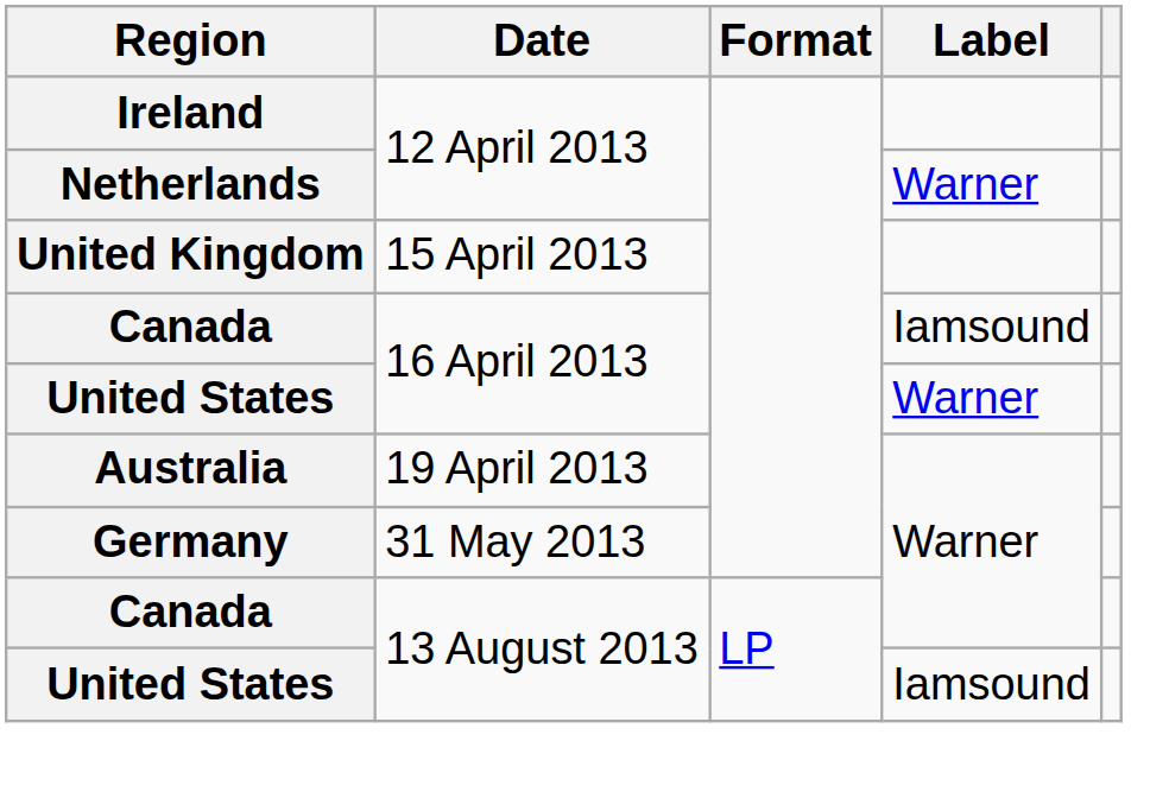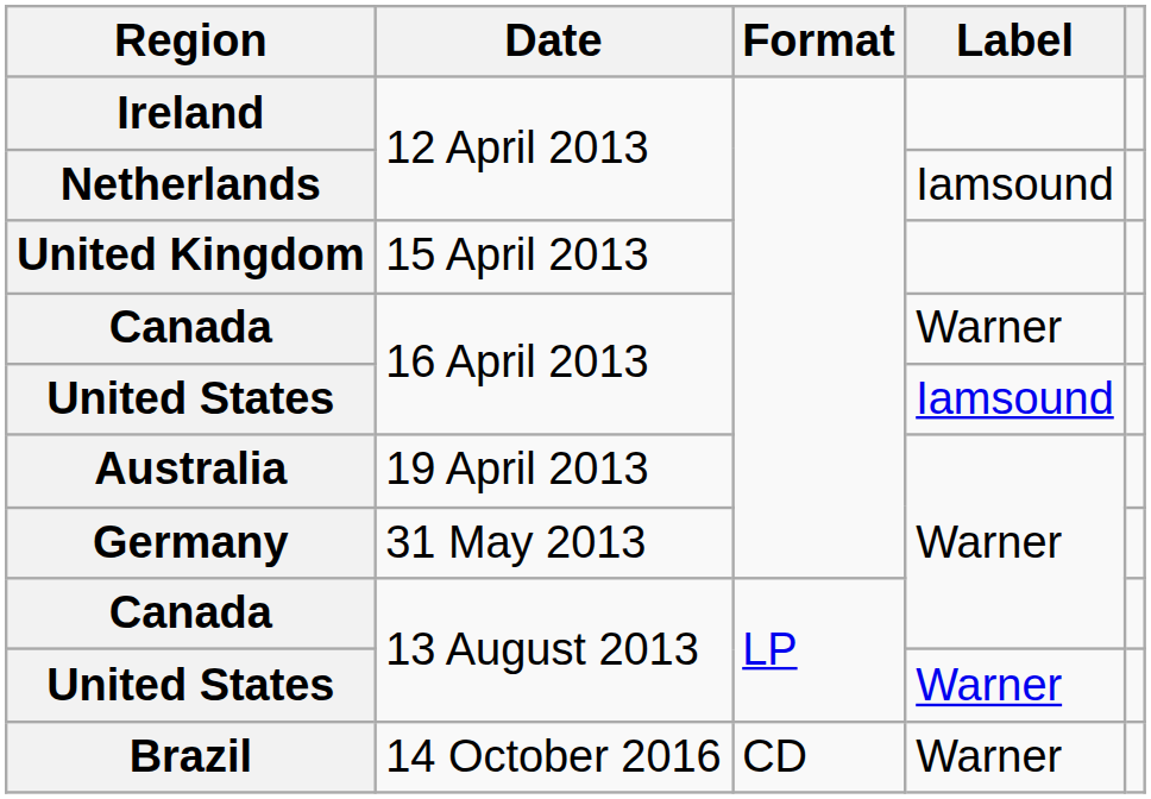 <table class="wikitable plainrowheaders">
 <tr>
 <th scope="col">Region</th>
 <th scope="col">Date</th>
 <th scope="col">Format</th>
 <th scope="col">Label</th>
 <th scope="col"></th>
 </tr>
 <tr>
 <th scope="row">Ireland</th>
 <td rowspan="2">12 April 2013</td>
 <td rowspan="7"></td>
 <td></td>
 <td align="center"></td>
 </tr>
 <tr>
 <th scope="row">Netherlands</th>
-<td><a href='#'>Warner</a></td>
+<td>Iamsound</td>
 <td align="center"></td>
 </tr>
 <tr>
 <th scope="row">United Kingdom</th>
 <td>15 April 2013</td>
 <td></td>
 <td align="center"></td>
 </tr>
 <tr>
 <th scope="row">Canada</th>
 <td rowspan="2">16 April 2013</td>
-<td>Iamsound</td>
+<td>Warner</td>
 <td align="center"></td>
 </tr>
 <tr>
 <th scope="row">United States</th>
-<td><a href='#'>Warner</a></td>
+<td><a href='#'>Iamsound</a></td>
 <td align="center"></td>
 </tr>
 <tr>
 <th scope="row">Australia</th>
 <td>19 April 2013</td>
 <td rowspan="3">Warner</td>
 <td align="center"></td>
 </tr>
 <tr>
 <th scope="row">Germany</th>
 <td>31 May 2013</td>
 <td align="center"></td>
 </tr>
 <tr>
 <th scope="row">Canada</th>
 <td rowspan="2">13 August 2013</td>
 <td rowspan="2"><a href='#'>LP</a></td>
 <td align="center"></td>
 </tr>
 <tr>
 <th scope="row">United States</th>
-<td>Iamsound</td>
+<td><a href='#'>Warner</a></td>
+<td align="center"></td>
+</tr>
+<tr>
+<th scope="row">Brazil</th>
+<td>14 October 2016</td>
+<td>CD</td>
+<td>Warner</td>
 <td align="center"></td>
 </tr>
 </table>
